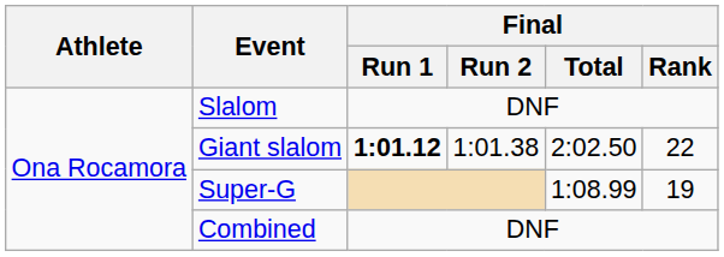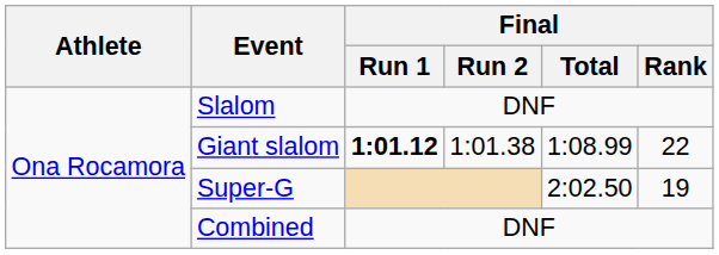 <table class="wikitable">
 <tr>
 <th rowspan="2">Athlete</th>
 <th rowspan="2">Event</th>
 <th colspan="4">Final</th>
 </tr>
 <tr>
 <th>Run 1</th>
 <th>Run 2</th>
 <th>Total</th>
 <th>Rank</th>
 </tr>
 <tr>
 <td rowspan=4><a href='#'>Ona Rocamora</a></td>
 <td><a href='#'>Slalom</a></td>
 <td align="center" colspan=4>DNF</td>
 </tr>
 <tr>
 <td><a href='#'>Giant slalom</a></td>
 <td align="center"><strong>1:01.12</strong></td>
 <td align="center">1:01.38</td>
-<td align="center">2:02.50</td>
+<td align="center">1:08.99</td>
 <td align="center">22</td>
 </tr>
 <tr>
 <td><a href='#'>Super-G</a></td>
 <td colspan=2 bgcolor="wheat"></td>
-<td align="center">1:08.99</td>
+<td align="center">2:02.50</td>
 <td align="center">19</td>
 </tr>
 <tr>
 <td><a href='#'>Combined</a></td>
 <td align="center" colspan=4>DNF</td>
 </tr>
 </table>
